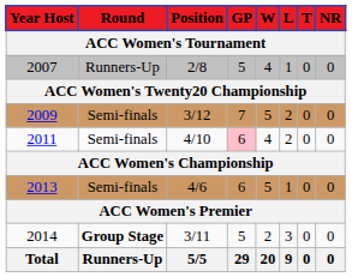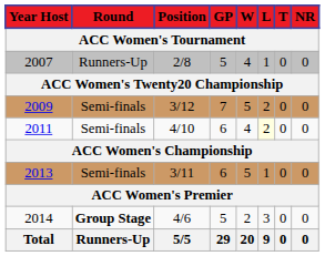 <table class="wikitable" style="text-align: center;">
 <tr>
 <th style="background:#ED1C24;border: 2px solid #3F43A4;"><span>Year Host</span></th>
 <th style="background:#ED1C24;border: 2px solid #3F43A4;"><span>Round</span></th>
 <th style="background:#ED1C24;border: 2px solid #3F43A4;"><span>Position</span></th>
 <th style="background:#ED1C24;border: 2px solid #3F43A4;"><span>GP</span></th>
 <th style="background:#ED1C24;border: 2px solid #3F43A4;"><span>W</span></th>
 <th style="background:#ED1C24;border: 2px solid #3F43A4;"><span>L</span></th>
 <th style="background:#ED1C24;border: 2px solid #3F43A4;"><span>T</span></th>
 <th style="background:#ED1C24;border: 2px solid #3F43A4;"><span>NR</span></th>
 </tr>
 <tr>
 <th colspan="8">ACC Women's Tournament</th>
 </tr>
 <tr bgcolor=silver>
 <td>2007 </td>
 <td>Runners-Up</td>
 <td>2/8</td>
 <td>5</td>
 <td>4</td>
 <td>1</td>
 <td>0</td>
 <td>0</td>
 </tr>
 <tr>
 <th colspan="8">ACC Women's Twenty20 Championship</th>
 </tr>
 <tr style="background:#cc9966">
 <td><a href='#'>2009</a> </td>
 <td>Semi-finals</td>
 <td>3/12</td>
 <td>7</td>
 <td>5</td>
 <td>2</td>
 <td>0</td>
 <td>0</td>
 </tr>
 <tr>
 <td><a href='#'>2011</a> </td>
 <td>Semi-finals</td>
 <td>4/10</td>
-<td style="background: pink;">6</td>
+<td>6</td>
 <td>4</td>
-<td>2</td>
+<td style="background: lightyellow;">2</td>
 <td>0</td>
 <td>0</td>
 </tr>
 <tr>
 <th colspan="8">ACC Women's Championship</th>
 </tr>
 <tr style="background:#cc9966">
 <td><a href='#'>2013</a> </td>
 <td>Semi-finals</td>
-<td>4/6</td>
+<td>3/11</td>
 <td>6</td>
 <td>5</td>
 <td>1</td>
 <td>0</td>
 <td>0</td>
 </tr>
 <tr>
 <th colspan="8">ACC Women's Premier</th>
 </tr>
 <tr>
 <td>2014 </td>
 <td><strong>Group Stage</strong></td>
-<td>3/11</td>
+<td>4/6</td>
 <td>5</td>
 <td>2</td>
 <td>3</td>
 <td>0</td>
 <td>0</td>
 </tr>
 <tr>
 <th>Total</th>
 <th>Runners-Up</th>
 <th>5/5</th>
 <th>29</th>
 <th>20</th>
 <th>9</th>
 <th>0</th>
 <th>0</th>
 </tr>
 </table>
